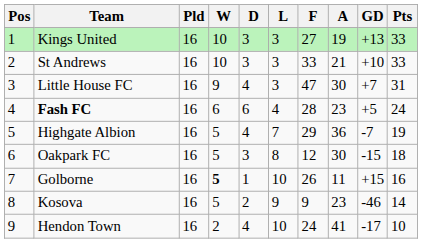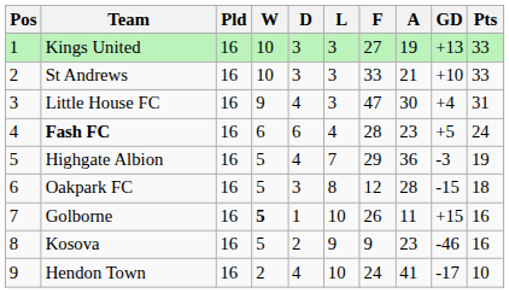 <table class=wikitable>
 <tr>
 <th width="25px">Pos</th>
 <th width="150px">Team</th>
 <th width="25px">Pld</th>
 <th width="25px">W</th>
 <th width="25px">D</th>
 <th width="25px">L</th>
 <th width="25px">F</th>
 <th width="25px">A</th>
 <th width="25px">GD</th>
 <th width="25px">Pts</th>
 </tr>
 <tr style="background:#bbf3bb">
 <td>1</td>
 <td style="text-align:left">Kings United</td>
 <td>16</td>
 <td>10</td>
 <td>3</td>
 <td>3</td>
 <td>27</td>
 <td>19</td>
 <td>+13</td>
 <td>33</td>
 </tr>
 <tr>
 <td>2</td>
 <td style="text-align:left">St Andrews</td>
 <td>16</td>
 <td>10</td>
 <td>3</td>
 <td>3</td>
 <td>33</td>
 <td>21</td>
 <td>+10</td>
 <td>33</td>
 </tr>
 <tr>
 <td>3</td>
 <td style="text-align:left">Little House FC</td>
 <td>16</td>
 <td>9</td>
 <td>4</td>
 <td>3</td>
 <td>47</td>
 <td>30</td>
-<td>+7</td>
+<td>+4</td>
 <td>31</td>
 </tr>
 <tr>
 <td>4</td>
 <td style="text-align:left"><strong>Fash FC</strong></td>
 <td>16</td>
 <td>6</td>
 <td>6</td>
 <td>4</td>
 <td>28</td>
 <td>23</td>
 <td>+5</td>
 <td>24</td>
 </tr>
 <tr>
 <td>5</td>
 <td style="text-align:left">Highgate Albion</td>
 <td>16</td>
 <td>5</td>
 <td>4</td>
 <td>7</td>
 <td>29</td>
 <td>36</td>
-<td>-7</td>
+<td>-3</td>
 <td>19</td>
 </tr>
 <tr>
 <td>6</td>
 <td style="text-align:left">Oakpark FC</td>
 <td>16</td>
 <td>5</td>
 <td>3</td>
 <td>8</td>
 <td>12</td>
-<td>30</td>
+<td>28</td>
 <td>-15</td>
 <td>18</td>
 </tr>
 <tr>
 <td>7</td>
 <td style="text-align:left">Golborne</td>
 <td>16</td>
 <td><strong>5</strong></td>
 <td>1</td>
 <td>10</td>
 <td>26</td>
 <td>11</td>
 <td>+15</td>
 <td>16</td>
 </tr>
 <tr>
 <td>8</td>
 <td style="text-align:left">Kosova</td>
 <td>16</td>
 <td>5</td>
 <td>2</td>
 <td>9</td>
 <td>9</td>
 <td>23</td>
 <td>-46</td>
-<td>14</td>
+<td>16</td>
 </tr>
 <tr>
 <td>9</td>
 <td style="text-align:left">Hendon Town</td>
 <td>16</td>
 <td>2</td>
 <td>4</td>
 <td>10</td>
 <td>24</td>
 <td>41</td>
 <td>-17</td>
 <td>10</td>
 </tr>
 </table>
